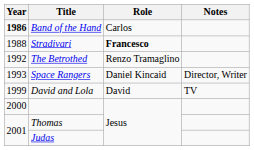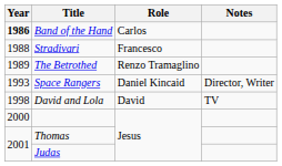 <table class="wikitable sortable">
 <tr>
 <th>Year</th>
 <th>Title</th>
 <th>Role</th>
 <th class="unsortable">Notes</th>
 </tr>
 <tr>
 <td><strong>1986</strong></td>
 <td><em><a href='#'>Band of the Hand</a></em></td>
 <td>Carlos</td>
 <td></td>
 </tr>
 <tr>
 <td>1988</td>
 <td><em><a href='#'>Stradivari</a></em></td>
-<td><strong>Francesco</strong></td>
+<td>Francesco</td>
 <td></td>
 </tr>
 <tr>
-<td>1992</td>
+<td>1989</td>
 <td><em><a href='#'>The Betrothed</a></em></td>
 <td>Renzo Tramaglino</td>
 <td></td>
 </tr>
 <tr>
 <td>1993</td>
 <td><em><a href='#'>Space Rangers</a></em></td>
 <td>Daniel Kincaid</td>
 <td>Director, Writer</td>
 </tr>
 <tr>
-<td>1999</td>
+<td>1998</td>
 <td><em>David and Lola</em></td>
 <td>David</td>
 <td>TV</td>
 </tr>
 <tr>
 <td>2000</td>
 <td><em></em></td>
 <td rowspan="3">Jesus</td>
 <td></td>
 </tr>
 <tr>
 <td rowspan="2">2001</td>
 <td><em>Thomas</em></td>
 <td></td>
 </tr>
 <tr>
 <td><em><a href='#'>Judas</a></em></td>
 <td></td>
 </tr>
 </table>
